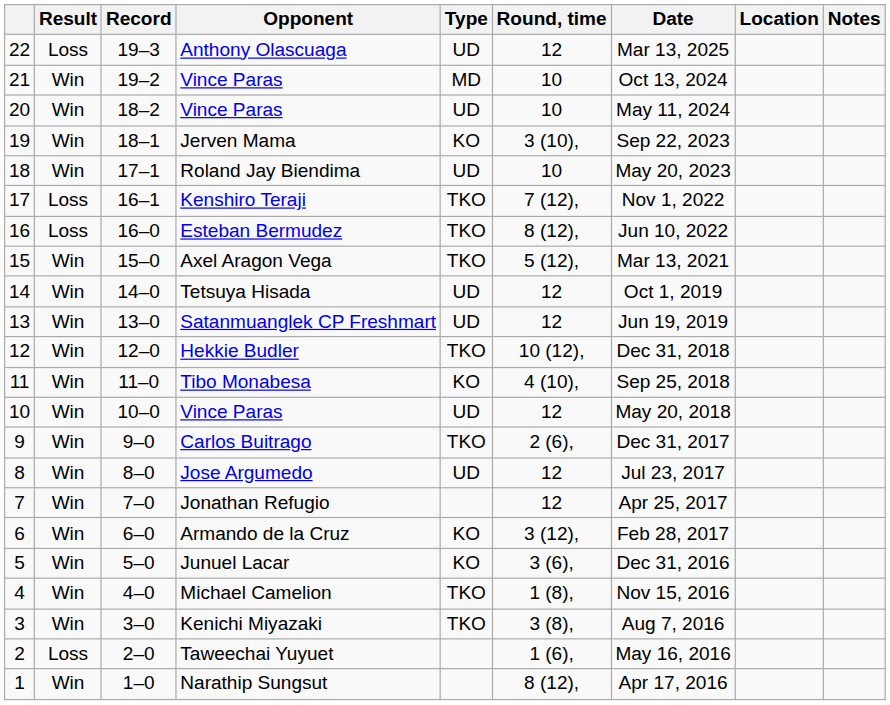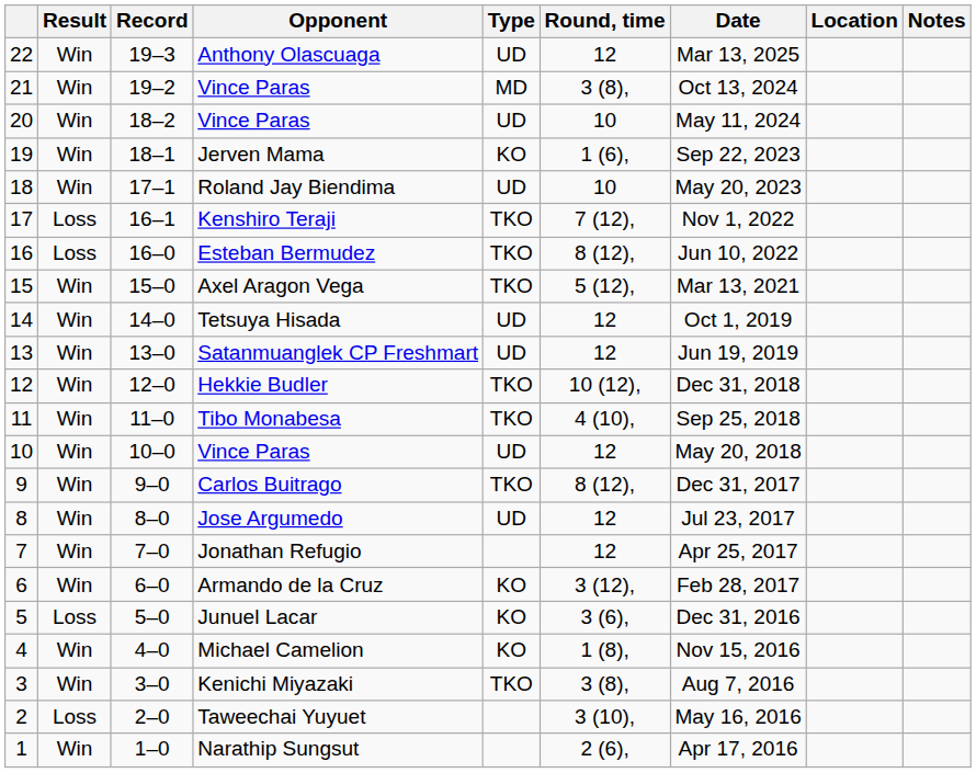 <table class="wikitable" style="text-align:center">
 <tr>
 <th></th>
 <th>Result</th>
 <th>Record</th>
 <th>Opponent</th>
 <th>Type</th>
 <th>Round, time</th>
 <th>Date</th>
 <th>Location</th>
 <th>Notes</th>
 </tr>
 <tr>
 <td>22</td>
-<td>Loss</td>
+<td>Win</td>
 <td>19–3</td>
 <td align=left><a href='#'>Anthony Olascuaga</a></td>
 <td>UD</td>
 <td>12</td>
 <td>Mar 13, 2025</td>
 <td align=left></td>
 <td align=left></td>
 </tr>
 <tr>
 <td>21</td>
 <td>Win</td>
 <td>19–2</td>
 <td style="text-align:left;"><a href='#'>Vince Paras</a></td>
 <td>MD</td>
-<td>10</td>
+<td>3 (8), </td>
 <td>Oct 13, 2024</td>
 <td style="text-align:left;"></td>
 <td></td>
 </tr>
 <tr>
 <td>20</td>
 <td>Win</td>
 <td>18–2</td>
 <td style="text-align:left;"><a href='#'>Vince Paras</a></td>
 <td>UD</td>
 <td>10</td>
 <td>May 11, 2024</td>
 <td style="text-align:left;"></td>
 <td></td>
 </tr>
 <tr>
 <td>19</td>
 <td>Win</td>
 <td>18–1</td>
 <td style="text-align:left;">Jerven Mama</td>
 <td>KO</td>
-<td>3 (10), </td>
+<td>1 (6), </td>
 <td>Sep 22, 2023</td>
 <td style="text-align:left;"></td>
 <td></td>
 </tr>
 <tr>
 <td>18</td>
 <td>Win</td>
 <td>17–1</td>
 <td style="text-align:left;">Roland Jay Biendima</td>
 <td>UD</td>
 <td>10</td>
 <td>May 20, 2023</td>
 <td style="text-align:left;"></td>
 <td></td>
 </tr>
 <tr>
 <td>17</td>
 <td>Loss</td>
 <td>16–1</td>
 <td style="text-align:left;"><a href='#'>Kenshiro Teraji</a></td>
 <td>TKO</td>
 <td>7 (12), </td>
 <td>Nov 1, 2022</td>
 <td style="text-align:left;"></td>
 <td style="text-align:left;"></td>
 </tr>
 <tr>
 <td>16</td>
 <td>Loss</td>
 <td>16–0</td>
 <td style="text-align:left;"><a href='#'>Esteban Bermudez</a></td>
 <td>TKO</td>
 <td>8 (12), </td>
 <td>Jun 10, 2022</td>
 <td style="text-align:left;"></td>
 <td style="text-align:left;"></td>
 </tr>
 <tr>
 <td>15</td>
 <td>Win</td>
 <td>15–0</td>
 <td style="text-align:left;">Axel Aragon Vega</td>
 <td>TKO</td>
 <td>5 (12), </td>
 <td>Mar 13, 2021</td>
 <td style="text-align:left;"></td>
 <td style="text-align:left;"></td>
 </tr>
 <tr>
 <td>14</td>
 <td>Win</td>
 <td>14–0</td>
 <td style="text-align:left;">Tetsuya Hisada</td>
 <td>UD</td>
 <td>12</td>
 <td>Oct 1, 2019</td>
 <td style="text-align:left;"></td>
 <td style="text-align:left;"></td>
 </tr>
 <tr>
 <td>13</td>
 <td>Win</td>
 <td>13–0</td>
 <td style="text-align:left;"><a href='#'>Satanmuanglek CP Freshmart</a></td>
 <td>UD</td>
 <td>12</td>
 <td>Jun 19, 2019</td>
 <td style="text-align:left;"></td>
 <td style="text-align:left;"></td>
 </tr>
 <tr>
 <td>12</td>
 <td>Win</td>
 <td>12–0</td>
 <td style="text-align:left;"><a href='#'>Hekkie Budler</a></td>
 <td>TKO</td>
 <td>10 (12), </td>
 <td>Dec 31, 2018</td>
 <td style="text-align:left;"></td>
 <td style="text-align:left;"></td>
 </tr>
 <tr>
 <td>11</td>
 <td>Win</td>
 <td>11–0</td>
 <td style="text-align:left;"><a href='#'>Tibo Monabesa</a></td>
-<td>KO</td>
+<td>TKO</td>
 <td>4 (10), </td>
 <td>Sep 25, 2018</td>
 <td style="text-align:left;"></td>
 <td></td>
 </tr>
 <tr>
 <td>10</td>
 <td>Win</td>
 <td>10–0</td>
 <td style="text-align:left;"><a href='#'>Vince Paras</a></td>
 <td>UD</td>
 <td>12</td>
 <td>May 20, 2018</td>
 <td style="text-align:left;"></td>
 <td style="text-align:left;"></td>
 </tr>
 <tr>
 <td>9</td>
 <td>Win</td>
 <td>9–0</td>
 <td style="text-align:left;"><a href='#'>Carlos Buitrago</a></td>
 <td>TKO</td>
-<td>2 (6), </td>
+<td>8 (12), </td>
 <td>Dec 31, 2017</td>
 <td style="text-align:left;"></td>
 <td style="text-align:left;"></td>
 </tr>
 <tr>
 <td>8</td>
 <td>Win</td>
 <td>8–0</td>
 <td style="text-align:left;"><a href='#'>Jose Argumedo</a></td>
 <td>UD</td>
 <td>12</td>
 <td>Jul 23, 2017</td>
 <td style="text-align:left;"></td>
 <td style="text-align:left;"></td>
 </tr>
 <tr>
 <td>7</td>
 <td>Win</td>
 <td>7–0</td>
 <td style="text-align:left;">Jonathan Refugio</td>
 <td></td>
 <td>12</td>
 <td>Apr 25, 2017</td>
 <td style="text-align:left;"></td>
 <td style="text-align:left;"></td>
 </tr>
 <tr>
 <td>6</td>
 <td>Win</td>
 <td>6–0</td>
 <td style="text-align:left;">Armando de la Cruz</td>
 <td>KO</td>
 <td>3 (12), </td>
 <td>Feb 28, 2017</td>
 <td style="text-align:left;"></td>
 <td style="text-align:left;"></td>
 </tr>
 <tr>
 <td>5</td>
-<td>Win</td>
+<td>Loss</td>
 <td>5–0</td>
 <td style="text-align:left;">Junuel Lacar</td>
 <td>KO</td>
 <td>3 (6), </td>
 <td>Dec 31, 2016</td>
 <td style="text-align:left;"></td>
 <td></td>
 </tr>
 <tr>
 <td>4</td>
 <td>Win</td>
 <td>4–0</td>
 <td style="text-align:left;">Michael Camelion</td>
-<td>TKO</td>
+<td>KO</td>
 <td>1 (8), </td>
 <td>Nov 15, 2016</td>
 <td style="text-align:left;"></td>
 <td></td>
 </tr>
 <tr>
 <td>3</td>
 <td>Win</td>
 <td>3–0</td>
 <td style="text-align:left;">Kenichi Miyazaki</td>
 <td>TKO</td>
 <td>3 (8), </td>
 <td>Aug 7, 2016</td>
 <td style="text-align:left;"></td>
 <td></td>
 </tr>
 <tr>
 <td>2</td>
 <td>Loss</td>
 <td>2–0</td>
 <td style="text-align:left;">Taweechai Yuyuet</td>
 <td></td>
-<td>1 (6), </td>
+<td>3 (10), </td>
 <td>May 16, 2016</td>
 <td style="text-align:left;"></td>
 <td></td>
 </tr>
 <tr>
 <td>1</td>
 <td>Win</td>
 <td>1–0</td>
 <td style="text-align:left;">Narathip Sungsut</td>
 <td></td>
-<td>8 (12), </td>
+<td>2 (6), </td>
 <td>Apr 17, 2016</td>
 <td style="text-align:left;"></td>
 <td></td>
 </tr>
 </table>
